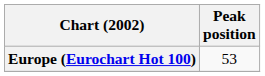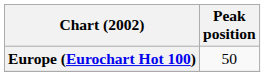 <table class="wikitable sortable plainrowheaders" style="text-align:center">
 <tr>
 <th scope="col">Chart (2002)</th>
 <th scope="col">Peak<br>position</th>
 </tr>
 <tr>
 <th scope="row">Europe (<a href='#'>Eurochart Hot 100</a>)</th>
-<td>53</td>
+<td>50</td>
 </tr>
 <tr>
 </tr>
 <tr>
 </tr>
 <tr>
 </tr>
 <tr>
 </tr>
 <tr>
 </tr>
 <tr>
 </tr>
 <tr>
 </tr>
 </table>
